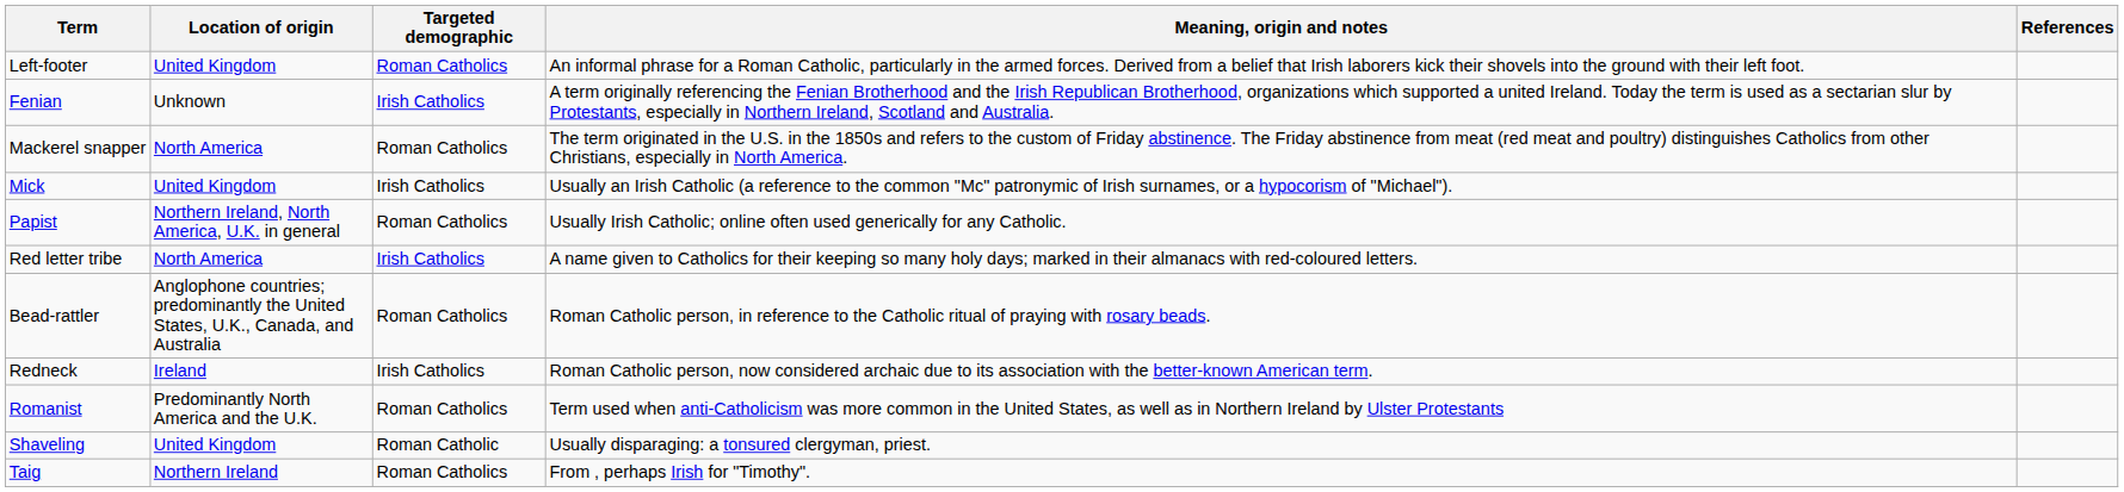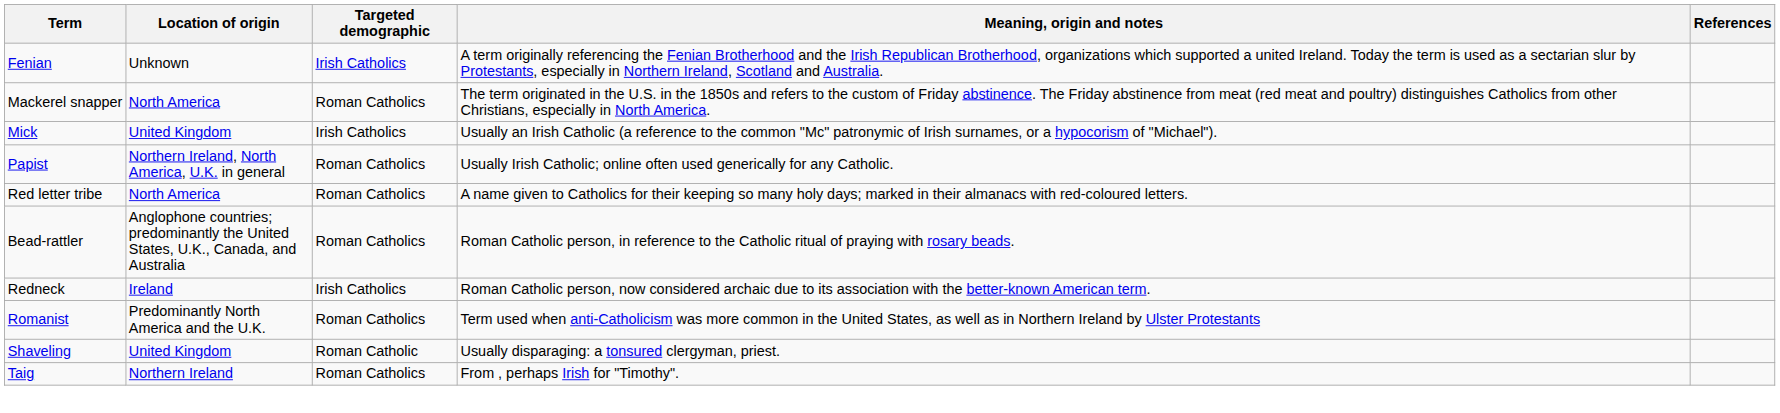 <table class="wikitable">
 <tr>
 <th>Term</th>
 <th width=200>Location of origin</th>
 <th>Targeted demographic</th>
 <th>Meaning, origin and notes</th>
 <th>References</th>
-</tr>
-<tr>
-<td>Left-footer</td>
-<td><a href='#'>United Kingdom</a></td>
-<td><a href='#'>Roman Catholics</a></td>
-<td>An informal phrase for a Roman Catholic, particularly in the armed forces. Derived from a belief that Irish laborers kick their shovels into the ground with their left foot.</td>
-<td></td>
 </tr>
 <tr>
 <td><a href='#'>Fenian</a></td>
 <td>Unknown</td>
 <td><a href='#'>Irish Catholics</a></td>
 <td>A term originally referencing the <a href='#'>Fenian Brotherhood</a> and the <a href='#'>Irish Republican Brotherhood</a>, organizations which supported a united Ireland. Today the term is used as a sectarian slur by <a href='#'>Protestants</a>, especially in <a href='#'>Northern Ireland</a>, <a href='#'>Scotland</a> and <a href='#'>Australia</a>.</td>
 <td></td>
 </tr>
 <tr>
 <td>Mackerel snapper</td>
 <td><a href='#'>North America</a></td>
 <td>Roman Catholics</td>
 <td>The term originated in the U.S. in the 1850s and refers to the custom of Friday <a href='#'>abstinence</a>.  The Friday abstinence from meat (red meat and poultry) distinguishes Catholics from other Christians, especially in <a href='#'>North America</a>.</td>
 <td></td>
 </tr>
 <tr>
 <td><a href='#'>Mick</a></td>
 <td><a href='#'>United Kingdom</a></td>
 <td>Irish Catholics</td>
 <td>Usually an Irish Catholic (a reference to the common "Mc" patronymic of Irish surnames, or a <a href='#'>hypocorism</a> of "Michael").</td>
 <td></td>
 </tr>
 <tr>
 <td><a href='#'>Papist</a></td>
 <td><a href='#'>Northern Ireland</a>, <a href='#'>North America</a>, <a href='#'>U.K.</a> in general</td>
 <td>Roman Catholics</td>
 <td>Usually Irish Catholic; online often used generically for any Catholic.</td>
 <td></td>
 </tr>
 <tr>
 <td>Red letter tribe</td>
 <td><a href='#'>North America</a></td>
-<td><a href='#'>Irish Catholics</a></td>
+<td>Roman Catholics</td>
 <td>A name given to Catholics for their keeping so many holy days; marked in their almanacs with red-coloured letters.</td>
 <td></td>
 </tr>
 <tr>
 <td>Bead-rattler</td>
 <td>Anglophone countries; predominantly the United States, U.K., Canada, and Australia</td>
 <td>Roman Catholics</td>
 <td>Roman Catholic person, in reference to the Catholic ritual of praying with <a href='#'>rosary beads</a>.</td>
 <td></td>
 </tr>
 <tr>
 <td>Redneck</td>
 <td><a href='#'>Ireland</a></td>
 <td>Irish Catholics</td>
 <td>Roman Catholic person, now considered archaic due to its association with the <a href='#'> better-known American term</a>.</td>
 <td></td>
 </tr>
 <tr>
 <td><a href='#'>Romanist</a></td>
 <td>Predominantly North America and the U.K.</td>
 <td>Roman Catholics</td>
 <td>Term used when <a href='#'>anti-Catholicism</a> was more common in the United States, as well as in Northern Ireland by <a href='#'>Ulster Protestants</a></td>
 <td></td>
 </tr>
 <tr>
 <td><a href='#'>Shaveling</a></td>
 <td><a href='#'>United Kingdom</a></td>
 <td>Roman Catholic</td>
 <td>Usually disparaging: a <a href='#'>tonsured</a> clergyman, priest.</td>
 <td></td>
 </tr>
 <tr>
 <td><a href='#'>Taig</a></td>
 <td><a href='#'>Northern Ireland</a></td>
 <td>Roman Catholics</td>
 <td>From , perhaps <a href='#'>Irish</a> for "Timothy".</td>
 <td></td>
 </tr>
 </table>
